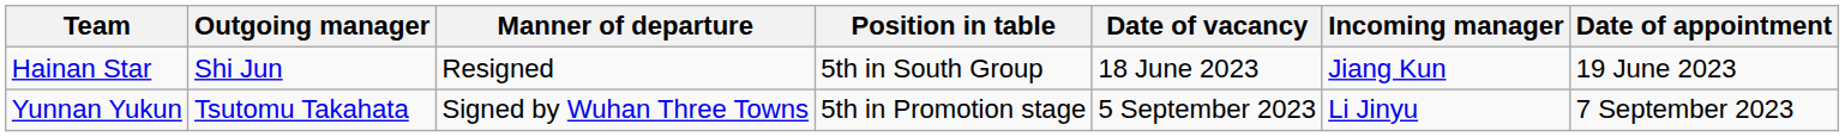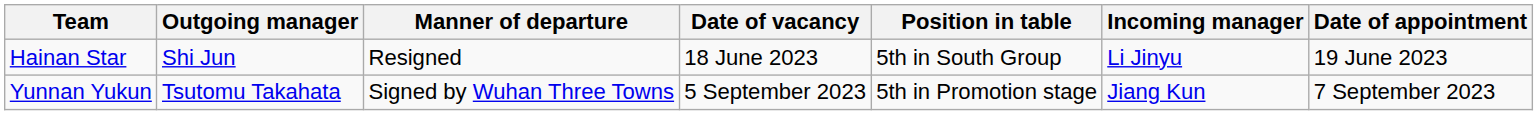 <table class="wikitable">
 <tr>
 <th>Team</th>
 <th>Outgoing manager</th>
 <th>Manner of departure</th>
+<th>Date of vacancy</th>
 <th>Position in table</th>
-<th>Date of vacancy</th>
 <th>Incoming manager</th>
 <th>Date of appointment</th>
 </tr>
 <tr>
 <td><a href='#'>Hainan Star</a></td>
 <td> <a href='#'>Shi Jun</a></td>
 <td>Resigned</td>
+<td>18 June 2023</td>
 <td>5th in South Group</td>
-<td>18 June 2023</td>
-<td> <a href='#'>Jiang Kun</a></td>
+<td> <a href='#'>Li Jinyu</a></td>
 <td>19 June 2023</td>
 </tr>
 <tr>
 <td><a href='#'>Yunnan Yukun</a></td>
 <td> <a href='#'>Tsutomu Takahata</a></td>
 <td>Signed by <a href='#'>Wuhan Three Towns</a></td>
+<td>5 September 2023</td>
 <td>5th in Promotion stage</td>
-<td>5 September 2023</td>
-<td> <a href='#'>Li Jinyu</a></td>
+<td> <a href='#'>Jiang Kun</a></td>
 <td>7 September 2023</td>
 </tr>
 </table>
